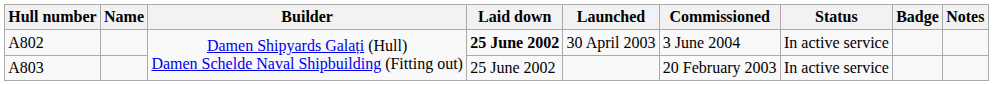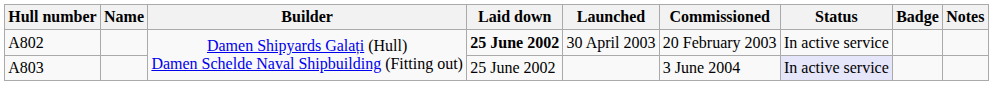 <table class="wikitable">
 <tr>
 <th>Hull number</th>
 <th>Name</th>
 <th>Builder</th>
 <th>Laid down</th>
 <th>Launched</th>
 <th>Commissioned</th>
 <th>Status</th>
 <th>Badge</th>
 <th>Notes</th>
 </tr>
 <tr>
 <td>A802</td>
 <td></td>
 <td rowspan=2 align=center><a href='#'>Damen Shipyards Galați</a> (Hull)<br><a href='#'>Damen Schelde Naval Shipbuilding</a> (Fitting out)</td>
 <td><strong>25 June 2002</strong></td>
 <td>30 April 2003</td>
-<td>3 June 2004</td>
+<td>20 February 2003</td>
 <td>In active service</td>
 <td></td>
 <td></td>
 </tr>
 <tr>
 <td>A803</td>
 <td></td>
 <td>25 June 2002</td>
 <td></td>
-<td>20 February 2003</td>
-<td>In active service</td>
+<td>3 June 2004</td>
+<td style="background: lavender;">In active service</td>
 <td></td>
 <td></td>
 </tr>
 </table>
